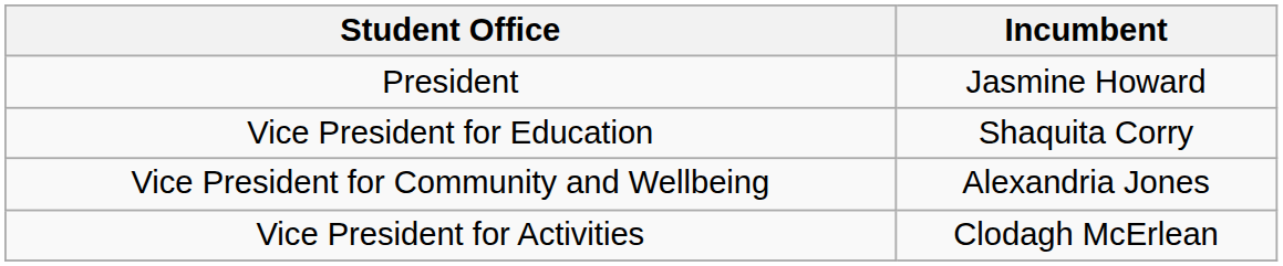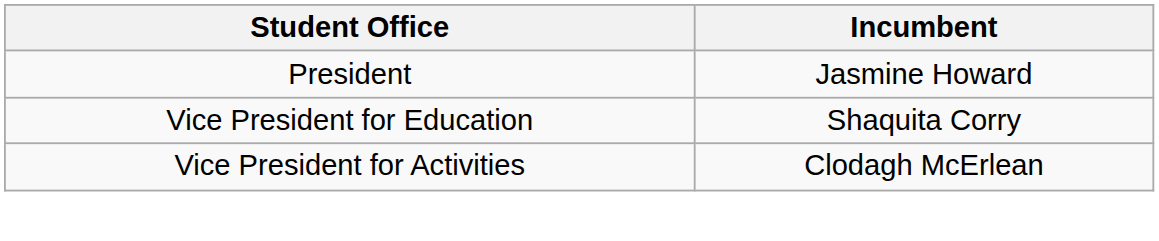 <table class="wikitable" style="text-align:center; width:50%">
 <tr>
 <th>Student Office</th>
 <th>Incumbent</th>
 </tr>
 <tr>
 <td>President</td>
 <td>Jasmine Howard</td>
 </tr>
 <tr>
 <td>Vice President for Education</td>
 <td>Shaquita Corry</td>
 </tr>
 <tr>
-<td>Vice President for Community and Wellbeing</td>
-<td>Alexandria Jones</td>
-</tr>
-<tr>
 <td>Vice President for Activities</td>
 <td>Clodagh McErlean</td>
 </tr>
 </table>
